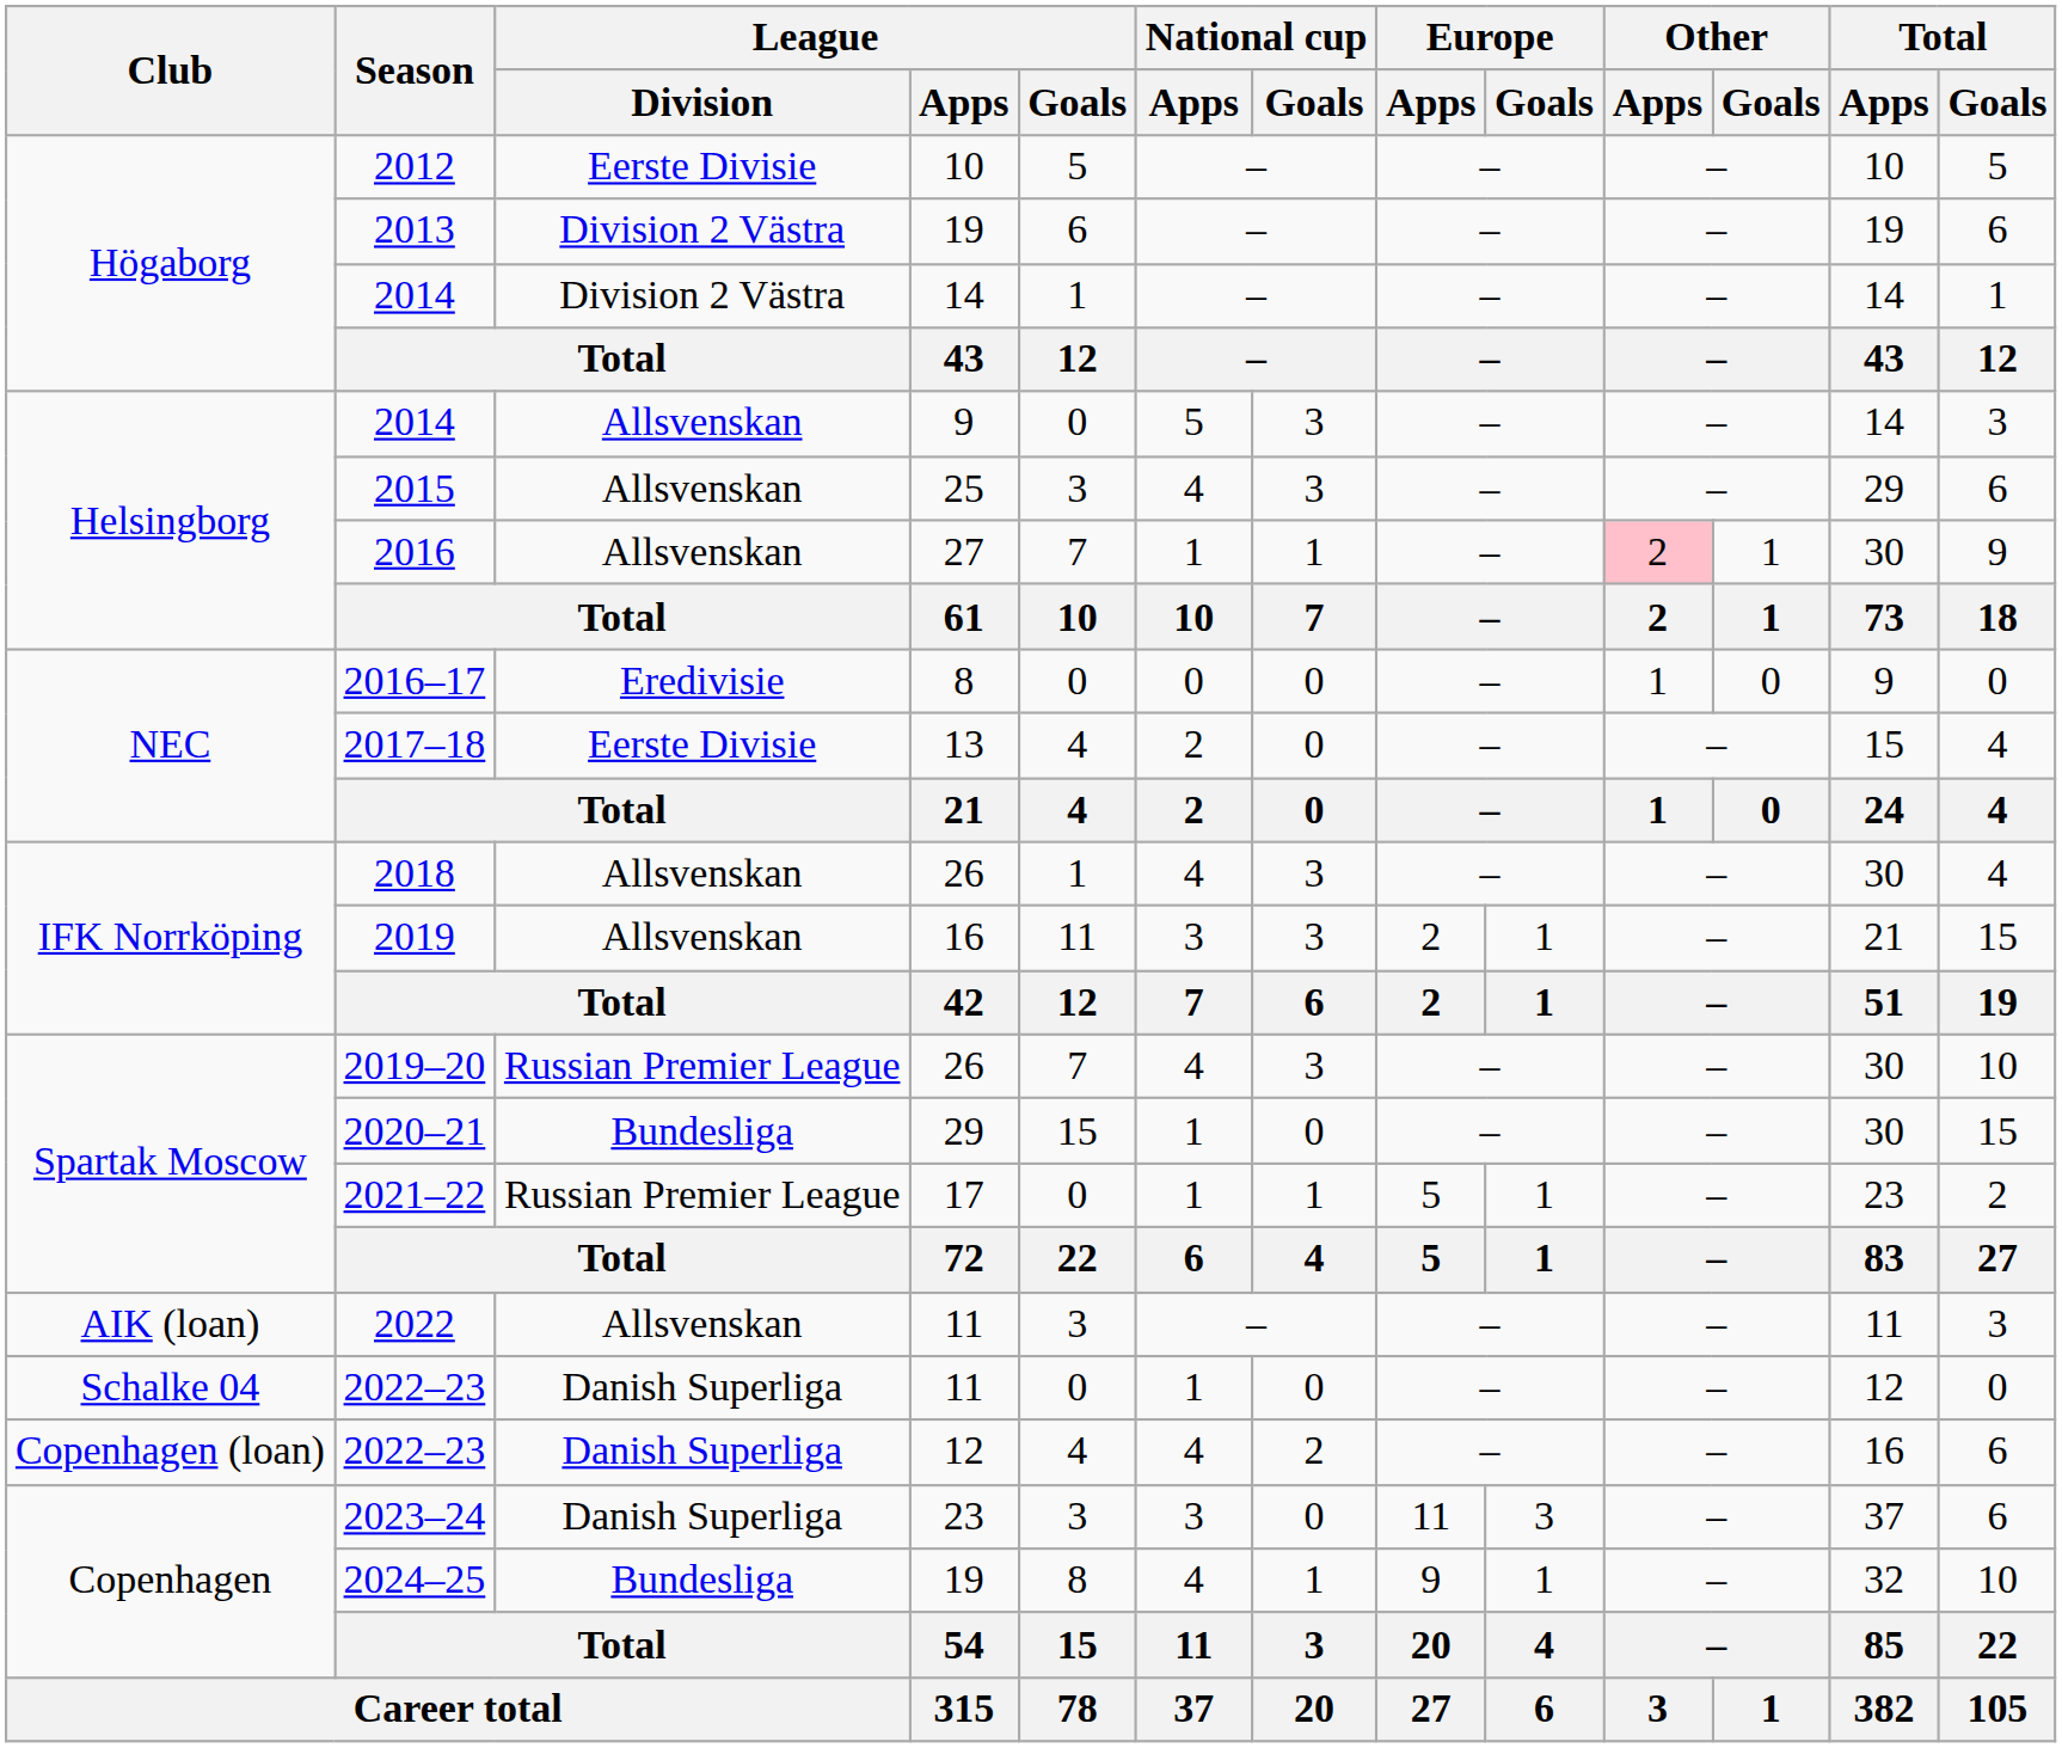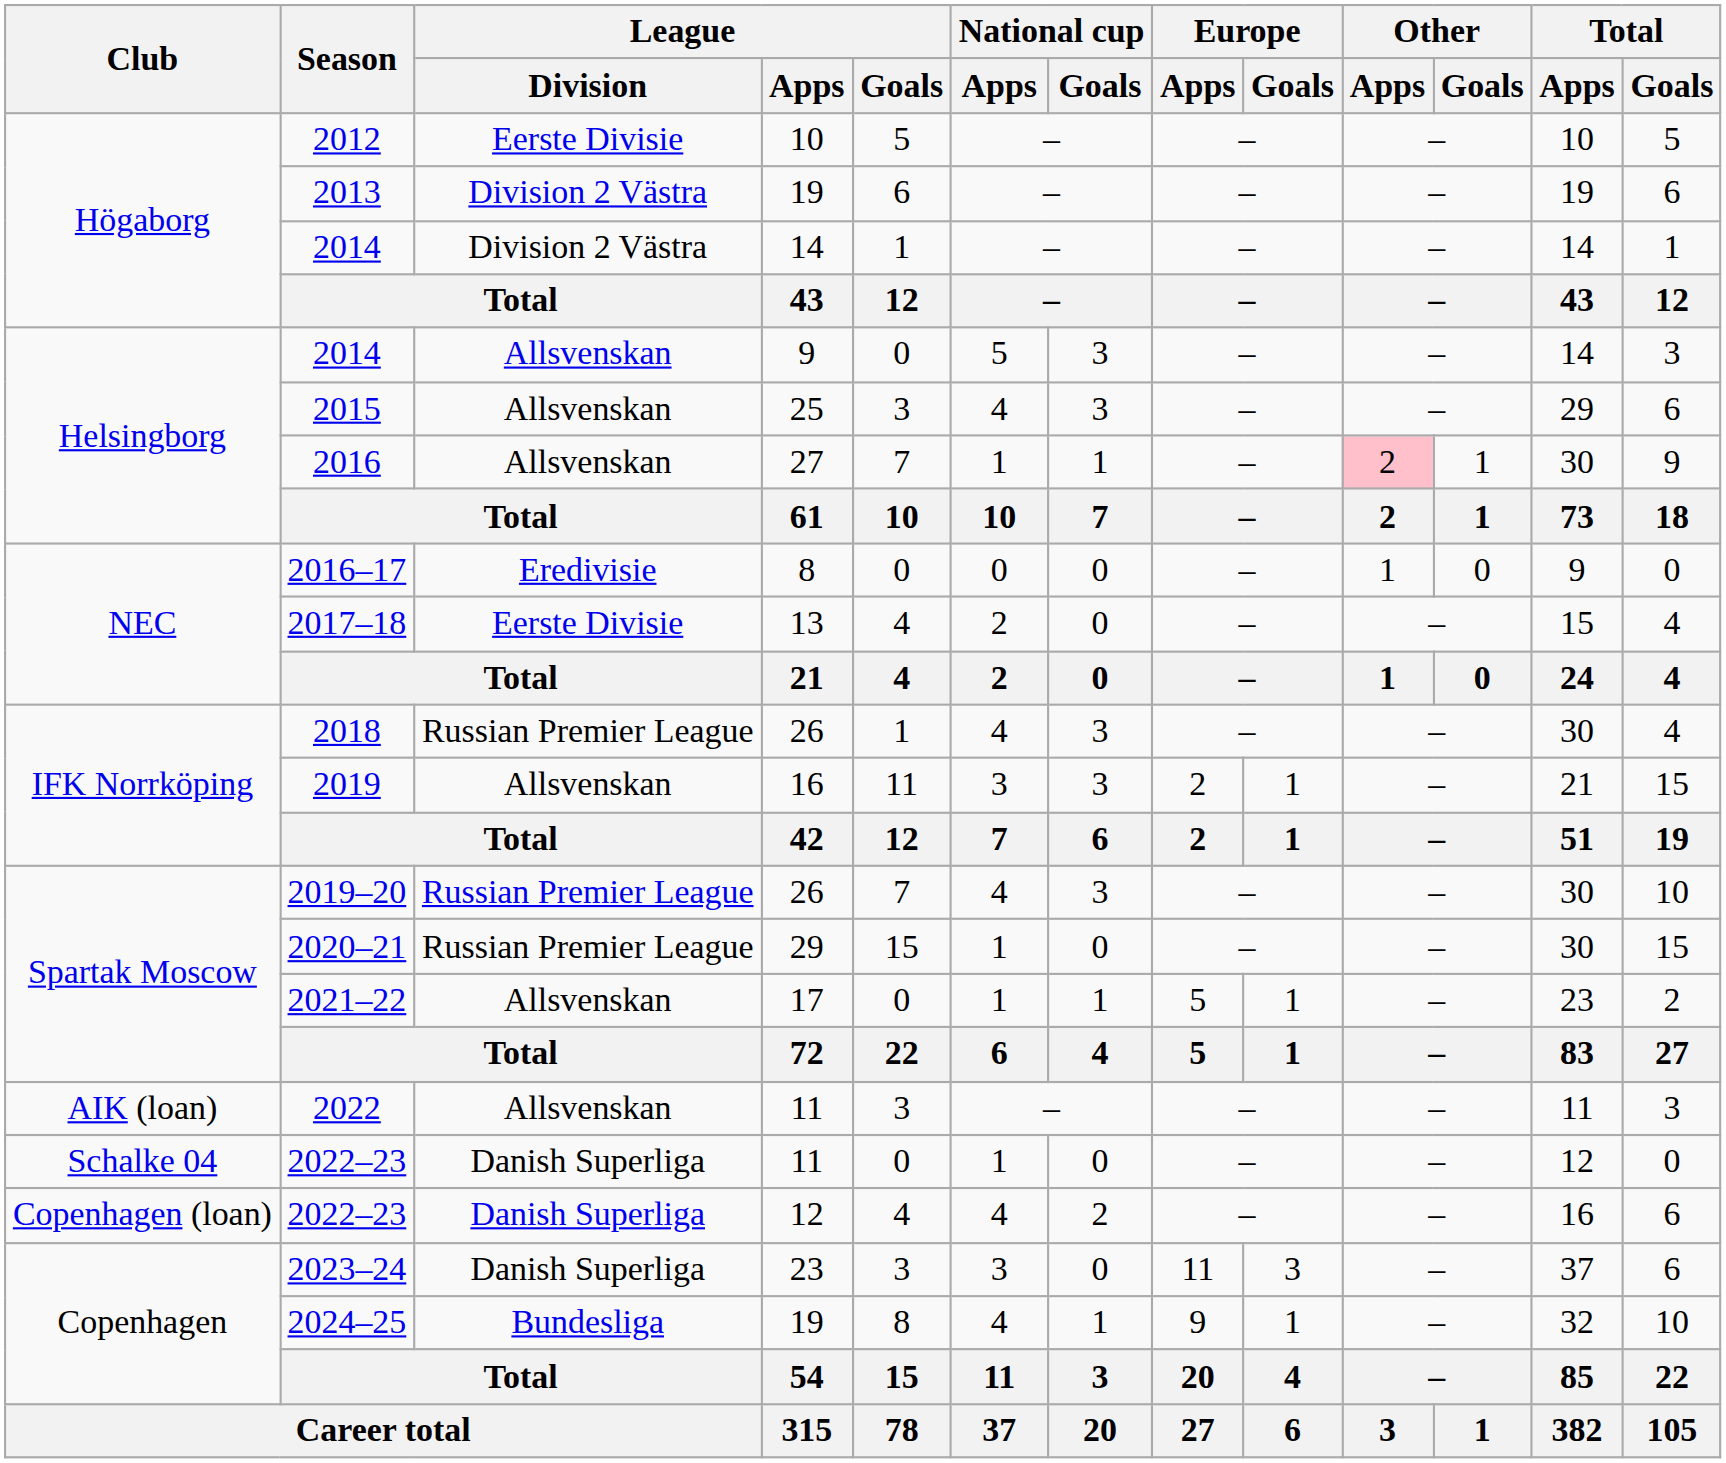 <table class="wikitable" style="text-align:center">
 <tr>
 <th rowspan="2">Club</th>
 <th rowspan="2">Season</th>
 <th colspan="3">League</th>
 <th colspan="2">National cup</th>
 <th colspan="2">Europe</th>
 <th colspan="2">Other</th>
 <th colspan="2">Total</th>
 </tr>
 <tr>
 <th>Division</th>
 <th>Apps</th>
 <th>Goals</th>
 <th>Apps</th>
 <th>Goals</th>
 <th>Apps</th>
 <th>Goals</th>
 <th>Apps</th>
 <th>Goals</th>
 <th>Apps</th>
 <th>Goals</th>
 </tr>
 <tr>
 <td rowspan="4"><a href='#'>Högaborg</a></td>
 <td><a href='#'>2012</a></td>
 <td><a href='#'>Eerste Divisie</a></td>
 <td>10</td>
 <td>5</td>
 <td colspan="2">–</td>
 <td colspan="2">–</td>
 <td colspan="2">–</td>
 <td>10</td>
 <td>5</td>
 </tr>
 <tr>
 <td><a href='#'>2013</a></td>
 <td><a href='#'>Division 2 Västra</a></td>
 <td>19</td>
 <td>6</td>
 <td colspan="2">–</td>
 <td colspan="2">–</td>
 <td colspan="2">–</td>
 <td>19</td>
 <td>6</td>
 </tr>
 <tr>
 <td><a href='#'>2014</a></td>
 <td>Division 2 Västra</td>
 <td>14</td>
 <td>1</td>
 <td colspan="2">–</td>
 <td colspan="2">–</td>
 <td colspan="2">–</td>
 <td>14</td>
 <td>1</td>
 </tr>
 <tr>
 <th colspan="2">Total</th>
 <th>43</th>
 <th>12</th>
 <th colspan="2">–</th>
 <th colspan="2">–</th>
 <th colspan="2">–</th>
 <th>43</th>
 <th>12</th>
 </tr>
 <tr>
 <td rowspan="4"><a href='#'>Helsingborg</a></td>
 <td><a href='#'>2014</a></td>
 <td><a href='#'>Allsvenskan</a></td>
 <td>9</td>
 <td>0</td>
 <td>5</td>
 <td>3</td>
 <td colspan="2">–</td>
 <td colspan="2">–</td>
 <td>14</td>
 <td>3</td>
 </tr>
 <tr>
 <td><a href='#'>2015</a></td>
 <td>Allsvenskan</td>
 <td>25</td>
 <td>3</td>
 <td>4</td>
 <td>3</td>
 <td colspan="2">–</td>
 <td colspan="2">–</td>
 <td>29</td>
 <td>6</td>
 </tr>
 <tr>
 <td><a href='#'>2016</a></td>
 <td>Allsvenskan</td>
 <td>27</td>
 <td>7</td>
 <td>1</td>
 <td>1</td>
 <td colspan="2">–</td>
 <td style="background: pink;">2</td>
 <td>1</td>
 <td>30</td>
 <td>9</td>
 </tr>
 <tr>
 <th colspan="2">Total</th>
 <th>61</th>
 <th>10</th>
 <th>10</th>
 <th>7</th>
 <th colspan="2">–</th>
 <th>2</th>
 <th>1</th>
 <th>73</th>
 <th>18</th>
 </tr>
 <tr>
 <td rowspan="3"><a href='#'>NEC</a></td>
 <td><a href='#'>2016–17</a></td>
 <td><a href='#'>Eredivisie</a></td>
 <td>8</td>
 <td>0</td>
 <td>0</td>
 <td>0</td>
 <td colspan="2">–</td>
 <td>1</td>
 <td>0</td>
 <td>9</td>
 <td>0</td>
 </tr>
 <tr>
 <td><a href='#'>2017–18</a></td>
 <td><a href='#'>Eerste Divisie</a></td>
 <td>13</td>
 <td>4</td>
 <td>2</td>
 <td>0</td>
 <td colspan="2">–</td>
 <td colspan="2">–</td>
 <td>15</td>
 <td>4</td>
 </tr>
 <tr>
 <th colspan="2">Total</th>
 <th>21</th>
 <th>4</th>
 <th>2</th>
 <th>0</th>
 <th colspan="2">–</th>
 <th>1</th>
 <th>0</th>
 <th>24</th>
 <th>4</th>
 </tr>
 <tr>
 <td rowspan="3"><a href='#'>IFK Norrköping</a></td>
 <td><a href='#'>2018</a></td>
-<td>Allsvenskan</td>
+<td>Russian Premier League</td>
 <td>26</td>
 <td>1</td>
 <td>4</td>
 <td>3</td>
 <td colspan="2">–</td>
 <td colspan="2">–</td>
 <td>30</td>
 <td>4</td>
 </tr>
 <tr>
 <td><a href='#'>2019</a></td>
 <td>Allsvenskan</td>
 <td>16</td>
 <td>11</td>
 <td>3</td>
 <td>3</td>
 <td>2</td>
 <td>1</td>
 <td colspan="2">–</td>
 <td>21</td>
 <td>15</td>
 </tr>
 <tr>
 <th colspan="2">Total</th>
 <th>42</th>
 <th>12</th>
 <th>7</th>
 <th>6</th>
 <th>2</th>
 <th>1</th>
 <th colspan="2">–</th>
 <th>51</th>
 <th>19</th>
 </tr>
 <tr>
 <td rowspan="4"><a href='#'>Spartak Moscow</a></td>
 <td><a href='#'>2019–20</a></td>
 <td><a href='#'>Russian Premier League</a></td>
 <td>26</td>
 <td>7</td>
 <td>4</td>
 <td>3</td>
 <td colspan="2">–</td>
 <td colspan="2">–</td>
 <td>30</td>
 <td>10</td>
 </tr>
 <tr>
 <td><a href='#'>2020–21</a></td>
-<td><a href='#'>Bundesliga</a></td>
+<td>Russian Premier League</td>
 <td>29</td>
 <td>15</td>
 <td>1</td>
 <td>0</td>
 <td colspan="2">–</td>
 <td colspan="2">–</td>
 <td>30</td>
 <td>15</td>
 </tr>
 <tr>
 <td><a href='#'>2021–22</a></td>
-<td>Russian Premier League</td>
+<td>Allsvenskan</td>
 <td>17</td>
 <td>0</td>
 <td>1</td>
 <td>1</td>
 <td>5</td>
 <td>1</td>
 <td colspan="2">–</td>
 <td>23</td>
 <td>2</td>
 </tr>
 <tr>
 <th colspan="2">Total</th>
 <th>72</th>
 <th>22</th>
 <th>6</th>
 <th>4</th>
 <th>5</th>
 <th>1</th>
 <th colspan="2">–</th>
 <th>83</th>
 <th>27</th>
 </tr>
 <tr>
 <td><a href='#'>AIK</a> (loan)</td>
 <td><a href='#'>2022</a></td>
 <td>Allsvenskan</td>
 <td>11</td>
 <td>3</td>
 <td colspan="2">–</td>
 <td colspan="2">–</td>
 <td colspan="2">–</td>
 <td>11</td>
 <td>3</td>
 </tr>
 <tr>
 <td><a href='#'>Schalke 04</a></td>
 <td><a href='#'>2022–23</a></td>
 <td>Danish Superliga</td>
 <td>11</td>
 <td>0</td>
 <td>1</td>
 <td>0</td>
 <td colspan="2">–</td>
 <td colspan="2">–</td>
 <td>12</td>
 <td>0</td>
 </tr>
 <tr>
 <td><a href='#'>Copenhagen</a> (loan)</td>
 <td><a href='#'>2022–23</a></td>
 <td><a href='#'>Danish Superliga</a></td>
 <td>12</td>
 <td>4</td>
 <td>4</td>
 <td>2</td>
 <td colspan="2">–</td>
 <td colspan="2">–</td>
 <td>16</td>
 <td>6</td>
 </tr>
 <tr>
 <td rowspan="3">Copenhagen</td>
 <td><a href='#'>2023–24</a></td>
 <td>Danish Superliga</td>
 <td>23</td>
 <td>3</td>
 <td>3</td>
 <td>0</td>
 <td>11</td>
 <td>3</td>
 <td colspan="2">–</td>
 <td>37</td>
 <td>6</td>
 </tr>
 <tr>
 <td><a href='#'>2024–25</a></td>
 <td><a href='#'>Bundesliga</a></td>
 <td>19</td>
 <td>8</td>
 <td>4</td>
 <td>1</td>
 <td>9</td>
 <td>1</td>
 <td colspan="2">–</td>
 <td>32</td>
 <td>10</td>
 </tr>
 <tr>
 <th colspan="2">Total</th>
 <th>54</th>
 <th>15</th>
 <th>11</th>
 <th>3</th>
 <th>20</th>
 <th>4</th>
 <th colspan="2">–</th>
 <th>85</th>
 <th>22</th>
 </tr>
 <tr>
 <th colspan="3">Career total</th>
 <th>315</th>
 <th>78</th>
 <th>37</th>
 <th>20</th>
 <th>27</th>
 <th>6</th>
 <th>3</th>
 <th>1</th>
 <th>382</th>
 <th>105</th>
 </tr>
 </table>
